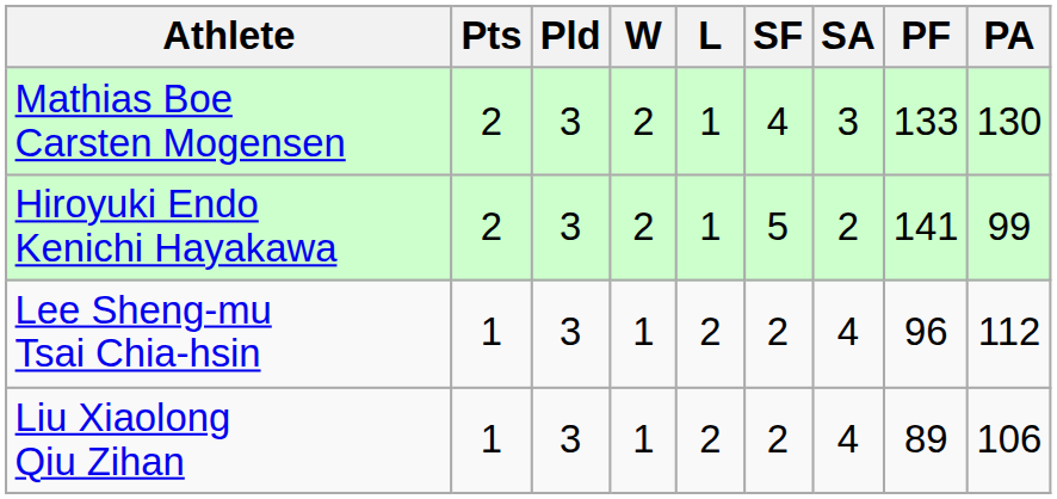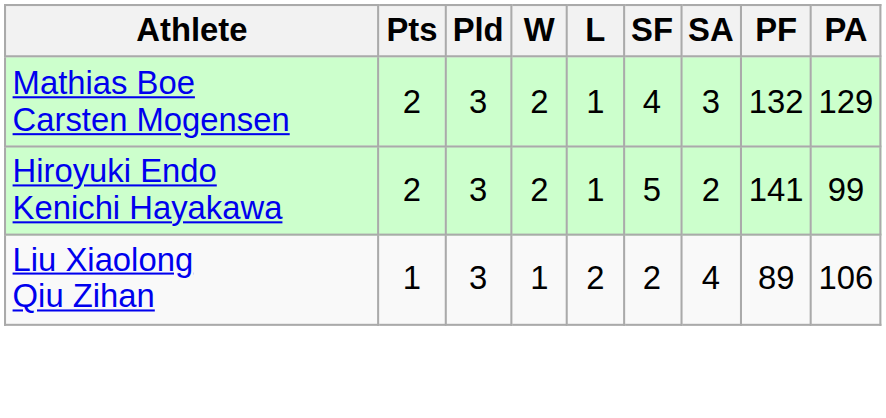 <table class=wikitable style="text-align:center">
 <tr>
 <th width=175>Athlete</th>
 <th width=20>Pts</th>
 <th width=20>Pld</th>
 <th width=20>W</th>
 <th width=20>L</th>
 <th width=20>SF</th>
 <th width=20>SA</th>
 <th width=20>PF</th>
 <th width=20>PA</th>
 </tr>
 <tr bgcolor=ccffcc>
 <td style="text-align:left"> <a href='#'>Mathias Boe</a><br> <a href='#'>Carsten Mogensen</a></td>
 <td>2</td>
 <td>3</td>
 <td>2</td>
 <td>1</td>
 <td>4</td>
 <td>3</td>
-<td>133</td>
-<td>130</td>
+<td>132</td>
+<td>129</td>
 </tr>
 <tr bgcolor=ccffcc>
 <td style="text-align:left"> <a href='#'>Hiroyuki Endo</a><br> <a href='#'>Kenichi Hayakawa</a></td>
 <td>2</td>
 <td>3</td>
 <td>2</td>
 <td>1</td>
 <td>5</td>
 <td>2</td>
 <td>141</td>
 <td>99</td>
 </tr>
 <tr bgcolor=>
-<td style="text-align:left"> <a href='#'>Lee Sheng-mu</a><br> <a href='#'>Tsai Chia-hsin</a></td>
-<td>1</td>
-<td>3</td>
-<td>1</td>
-<td>2</td>
-<td>2</td>
-<td>4</td>
-<td>96</td>
-<td>112</td>
-</tr>
-<tr bgcolor=>
 <td style="text-align:left"> <a href='#'>Liu Xiaolong</a><br> <a href='#'>Qiu Zihan</a></td>
 <td>1</td>
 <td>3</td>
 <td>1</td>
 <td>2</td>
 <td>2</td>
 <td>4</td>
 <td>89</td>
 <td>106</td>
 </tr>
 </table>
